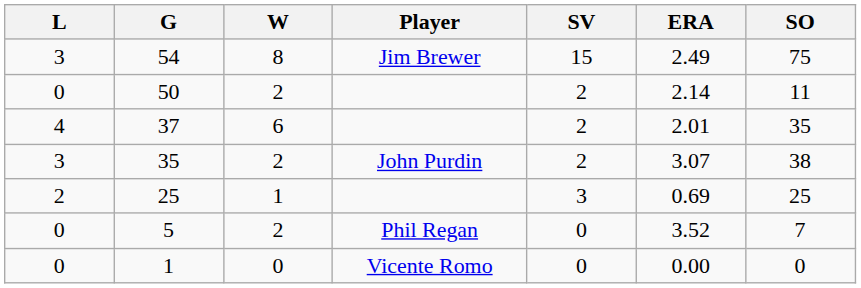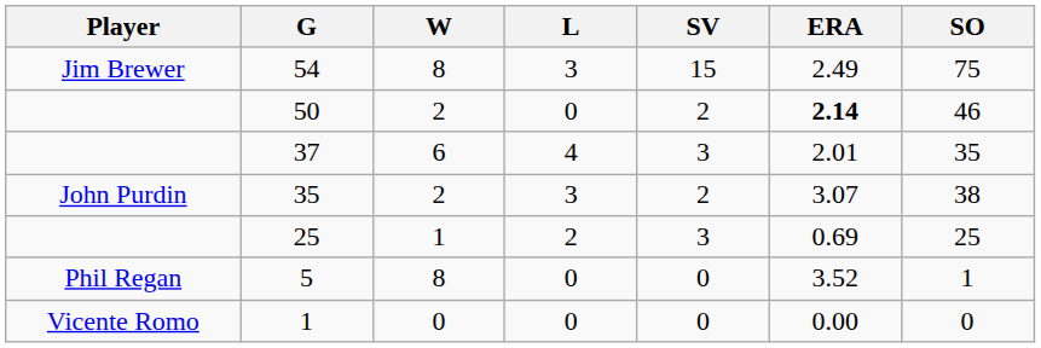 <table class="wikitable sortable">
 <tr>
-<th bgcolor="#DDDDFF" width="9%">L</th>
+<th bgcolor="#DDDDFF" width="16%">Player</th>
 <th bgcolor="#DDDDFF" width="9%">G</th>
 <th bgcolor="#DDDDFF" width="9%">W</th>
-<th bgcolor="#DDDDFF" width="16%">Player</th>
+<th bgcolor="#DDDDFF" width="9%">L</th>
 <th bgcolor="#DDDDFF" width="9%">SV</th>
 <th bgcolor="#DDDDFF" width="9%">ERA</th>
 <th bgcolor="#DDDDFF" width="9%">SO</th>
 </tr>
 <tr align="center">
-<td>3</td>
+<td><a href='#'>Jim Brewer</a></td>
 <td>54</td>
 <td>8</td>
-<td><a href='#'>Jim Brewer</a></td>
+<td>3</td>
 <td>15</td>
 <td>2.49</td>
 <td>75</td>
 </tr>
 <tr align=center>
-<td>0</td>
+<td></td>
 <td>50</td>
 <td>2</td>
-<td></td>
+<td>0</td>
 <td>2</td>
-<td>2.14</td>
-<td>11</td>
+<td><strong>2.14</strong></td>
+<td>46</td>
 </tr>
 <tr align="center">
-<td>4</td>
+<td></td>
 <td>37</td>
 <td>6</td>
-<td></td>
-<td>2</td>
+<td>4</td>
+<td>3</td>
 <td>2.01</td>
 <td>35</td>
 </tr>
 <tr align="center">
-<td>3</td>
+<td><a href='#'>John Purdin</a></td>
 <td>35</td>
 <td>2</td>
-<td><a href='#'>John Purdin</a></td>
+<td>3</td>
 <td>2</td>
 <td>3.07</td>
 <td>38</td>
 </tr>
 <tr align=center>
-<td>2</td>
+<td></td>
 <td>25</td>
 <td>1</td>
-<td></td>
+<td>2</td>
 <td>3</td>
 <td>0.69</td>
 <td>25</td>
 </tr>
 <tr align="center">
+<td><a href='#'>Phil Regan</a></td>
+<td>5</td>
+<td>8</td>
 <td>0</td>
-<td>5</td>
-<td>2</td>
-<td><a href='#'>Phil Regan</a></td>
 <td>0</td>
 <td>3.52</td>
-<td>7</td>
+<td>1</td>
 </tr>
 <tr align=center>
-<td>0</td>
+<td><a href='#'>Vicente Romo</a></td>
 <td>1</td>
 <td>0</td>
-<td><a href='#'>Vicente Romo</a></td>
+<td>0</td>
 <td>0</td>
 <td>0.00</td>
 <td>0</td>
 </tr>
 </table>
